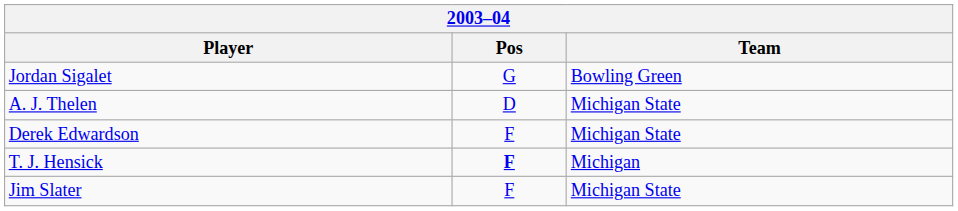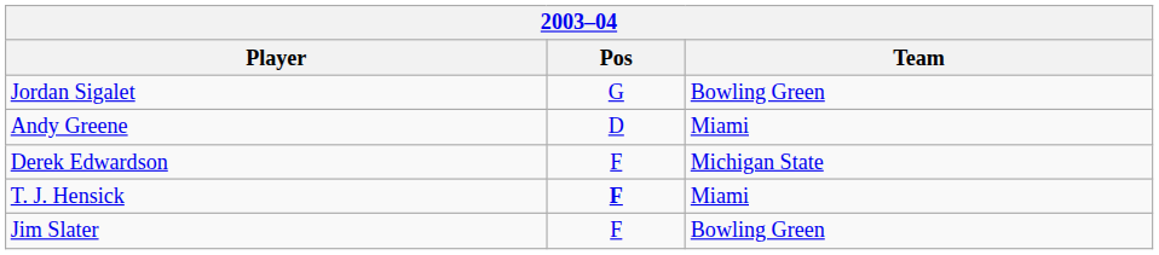 <table class="wikitable" width=95%>
 <tr>
 <th colspan=3><a href='#'>2003–04</a></th>
 </tr>
 <tr>
 <th>Player</th>
 <th>Pos</th>
 <th>Team</th>
 </tr>
 <tr>
 <td><a href='#'>Jordan Sigalet</a></td>
 <td style="text-align:center;"><a href='#'>G</a></td>
 <td><a href='#'>Bowling Green</a></td>
 </tr>
 <tr>
-<td><a href='#'>A. J. Thelen</a></td>
+<td><a href='#'>Andy Greene</a></td>
 <td style="text-align:center;"><a href='#'>D</a></td>
-<td><a href='#'>Michigan State</a></td>
+<td><a href='#'>Miami</a></td>
 </tr>
 <tr>
 <td><a href='#'>Derek Edwardson</a></td>
 <td style="text-align:center;"><a href='#'>F</a></td>
 <td><a href='#'>Michigan State</a></td>
 </tr>
 <tr>
 <td><a href='#'>T. J. Hensick</a></td>
 <td style="text-align:center;"><strong><a href='#'>F</a></strong></td>
-<td><a href='#'>Michigan</a></td>
+<td><a href='#'>Miami</a></td>
 </tr>
 <tr>
 <td><a href='#'>Jim Slater</a></td>
 <td style="text-align:center;"><a href='#'>F</a></td>
-<td><a href='#'>Michigan State</a></td>
+<td><a href='#'>Bowling Green</a></td>
 </tr>
 </table>
